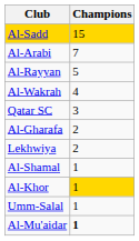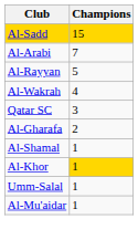 <table class="wikitable sortable">
 <tr>
 <th>Club</th>
 <th>Champions</th>
 </tr>
 <tr ! style="background:gold;">
 <td><a href='#'>Al-Sadd</a></td>
 <td>15</td>
 </tr>
 <tr>
 <td><a href='#'>Al-Arabi</a></td>
 <td>7</td>
 </tr>
 <tr>
 <td><a href='#'>Al-Rayyan</a></td>
 <td>5</td>
 </tr>
 <tr>
 <td><a href='#'>Al-Wakrah</a></td>
 <td>4</td>
 </tr>
 <tr>
 <td><a href='#'>Qatar SC</a></td>
 <td>3</td>
 </tr>
 <tr>
 <td><a href='#'>Al-Gharafa</a></td>
 <td>2</td>
 </tr>
 <tr>
-<td><a href='#'>Lekhwiya</a></td>
-<td>2</td>
-</tr>
-<tr>
 <td><a href='#'>Al-Shamal</a></td>
 <td>1</td>
 </tr>
 <tr>
 <td><a href='#'>Al-Khor</a></td>
 <td style="background: gold;">1</td>
 </tr>
 <tr>
 <td><a href='#'>Umm-Salal</a></td>
 <td>1</td>
 </tr>
 <tr>
 <td><a href='#'>Al-Mu'aidar</a></td>
-<td><strong>1</strong></td>
+<td>1</td>
 </tr>
 </table>
